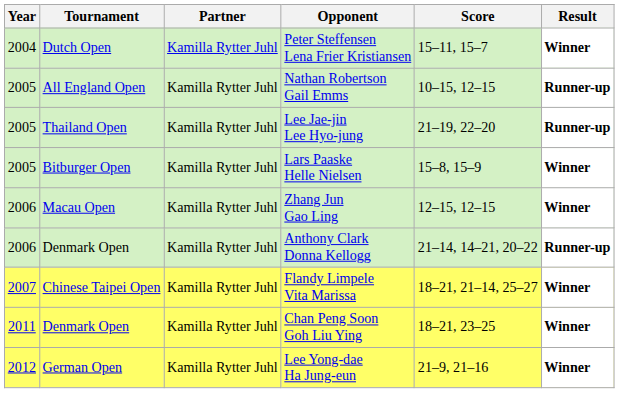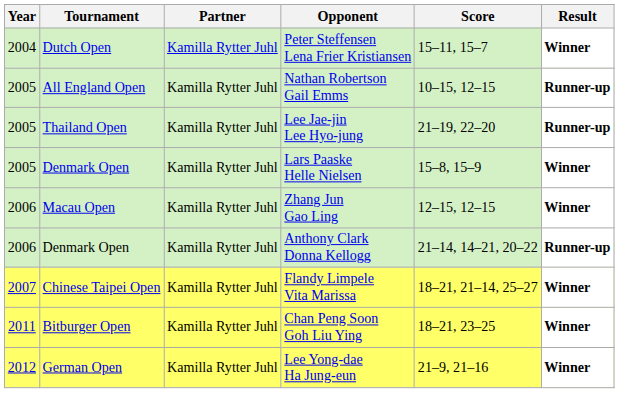 <table class="sortable wikitable" style="font-size: 90%;">
 <tr>
 <th>Year</th>
 <th>Tournament</th>
 <th>Partner</th>
 <th>Opponent</th>
 <th>Score</th>
 <th>Result</th>
 </tr>
 <tr style="background:#D4F1C5">
 <td align="center">2004</td>
 <td align="left"><a href='#'>Dutch Open</a></td>
 <td align="left"> <a href='#'>Kamilla Rytter Juhl</a></td>
 <td align="left"> <a href='#'>Peter Steffensen</a> <br>  <a href='#'>Lena Frier Kristiansen</a></td>
 <td align="left">15–11, 15–7</td>
 <td style="text-align:left; background:white"> <strong>Winner</strong></td>
 </tr>
 <tr style="background:#D4F1C5">
 <td align="center">2005</td>
 <td align="left"><a href='#'>All England Open</a></td>
 <td align="left"> Kamilla Rytter Juhl</td>
 <td align="left"> <a href='#'>Nathan Robertson</a> <br>  <a href='#'>Gail Emms</a></td>
 <td align="left">10–15, 12–15</td>
 <td style="text-align:left; background:white"> <strong>Runner-up</strong></td>
 </tr>
 <tr style="background:#D4F1C5">
 <td align="center">2005</td>
 <td align="left"><a href='#'>Thailand Open</a></td>
 <td align="left"> Kamilla Rytter Juhl</td>
 <td align="left"> <a href='#'>Lee Jae-jin</a> <br>  <a href='#'>Lee Hyo-jung</a></td>
 <td align="left">21–19, 22–20</td>
 <td style="text-align:left; background:white"> <strong>Runner-up</strong></td>
 </tr>
 <tr style="background:#D4F1C5">
 <td align="center">2005</td>
-<td align="left"><a href='#'>Bitburger Open</a></td>
+<td align="left"><a href='#'>Denmark Open</a></td>
 <td align="left"> Kamilla Rytter Juhl</td>
 <td align="left"> <a href='#'>Lars Paaske</a> <br>  <a href='#'>Helle Nielsen</a></td>
 <td align="left">15–8, 15–9</td>
 <td style="text-align:left; background:white"> <strong>Winner</strong></td>
 </tr>
 <tr style="background:#D4F1C5">
 <td align="center">2006</td>
 <td align="left"><a href='#'>Macau Open</a></td>
 <td align="left"> Kamilla Rytter Juhl</td>
 <td align="left"> <a href='#'>Zhang Jun</a> <br>  <a href='#'>Gao Ling</a></td>
 <td align="left">12–15, 12–15</td>
 <td style="text-align:left; background:white"> <strong>Winner</strong></td>
 </tr>
 <tr style="background:#D4F1C5">
 <td align="center">2006</td>
 <td align="left">Denmark Open</td>
 <td align="left"> Kamilla Rytter Juhl</td>
 <td align="left"> <a href='#'>Anthony Clark</a> <br>  <a href='#'>Donna Kellogg</a></td>
 <td align="left">21–14, 14–21, 20–22</td>
 <td style="text-align:left; background:white"> <strong>Runner-up</strong></td>
 </tr>
 <tr style="background:#FFFF67">
 <td align="center"><a href='#'>2007</a></td>
 <td align="left"><a href='#'>Chinese Taipei Open</a></td>
 <td align="left"> Kamilla Rytter Juhl</td>
 <td align="left"> <a href='#'>Flandy Limpele</a> <br>  <a href='#'>Vita Marissa</a></td>
 <td align="left">18–21, 21–14, 25–27</td>
 <td style="text-align:left; background:white"> <strong>Winner</strong></td>
 </tr>
 <tr style="background:#FFFF67">
 <td align="center"><a href='#'>2011</a></td>
-<td align="left"><a href='#'>Denmark Open</a></td>
+<td align="left"><a href='#'>Bitburger Open</a></td>
 <td align="left"> Kamilla Rytter Juhl</td>
 <td align="left"> <a href='#'>Chan Peng Soon</a> <br>  <a href='#'>Goh Liu Ying</a></td>
 <td align="left">18–21, 23–25</td>
 <td style="text-align:left; background:white"> <strong>Winner</strong></td>
 </tr>
 <tr style="background:#FFFF67">
 <td align="center"><a href='#'>2012</a></td>
 <td align="left"><a href='#'>German Open</a></td>
 <td align="left"> Kamilla Rytter Juhl</td>
 <td align="left"> <a href='#'>Lee Yong-dae</a> <br>  <a href='#'>Ha Jung-eun</a></td>
 <td align="left">21–9, 21–16</td>
 <td style="text-align:left; background:white"> <strong>Winner</strong></td>
 </tr>
 </table>
